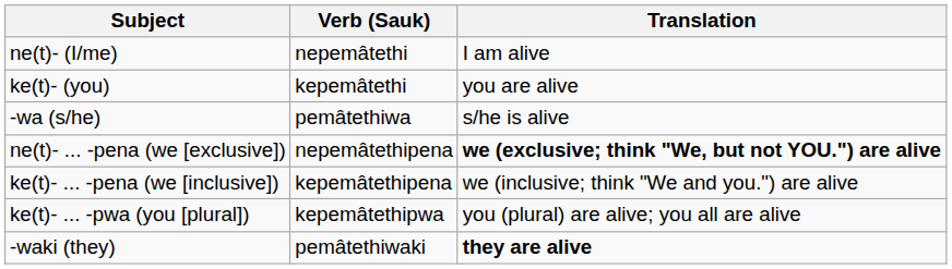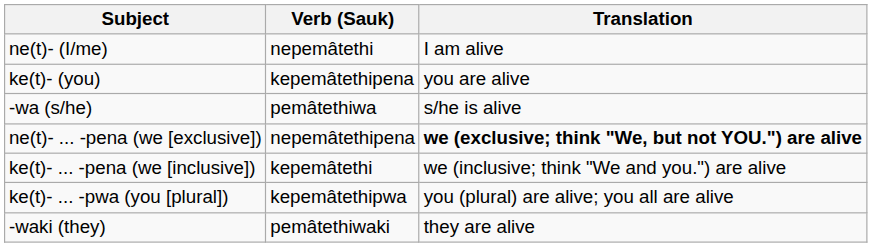 <table class="wikitable">
 <tr>
 <th>Subject</th>
 <th>Verb (Sauk)</th>
 <th>Translation</th>
 </tr>
 <tr>
 <td>ne(t)- (I/me)</td>
 <td>nepemâtethi</td>
 <td>I am alive</td>
 </tr>
 <tr>
 <td>ke(t)- (you)</td>
-<td>kepemâtethi</td>
+<td>kepemâtethipena</td>
 <td>you are alive</td>
 </tr>
 <tr>
 <td>-wa (s/he)</td>
 <td>pemâtethiwa</td>
 <td>s/he is alive</td>
 </tr>
 <tr>
 <td>ne(t)- ... -pena (we [exclusive])</td>
 <td>nepemâtethipena</td>
 <td><strong>we (exclusive; think "We, but not YOU.") are alive</strong></td>
 </tr>
 <tr>
 <td>ke(t)- ... -pena (we [inclusive])</td>
-<td>kepemâtethipena</td>
+<td>kepemâtethi</td>
 <td>we (inclusive; think "We and you.") are alive</td>
 </tr>
 <tr>
 <td>ke(t)- ... -pwa (you [plural])</td>
 <td>kepemâtethipwa</td>
 <td>you (plural) are alive; you all are alive</td>
 </tr>
 <tr>
 <td>-waki (they)</td>
 <td>pemâtethiwaki</td>
-<td><strong>they are alive</strong></td>
+<td>they are alive</td>
 </tr>
 </table>
